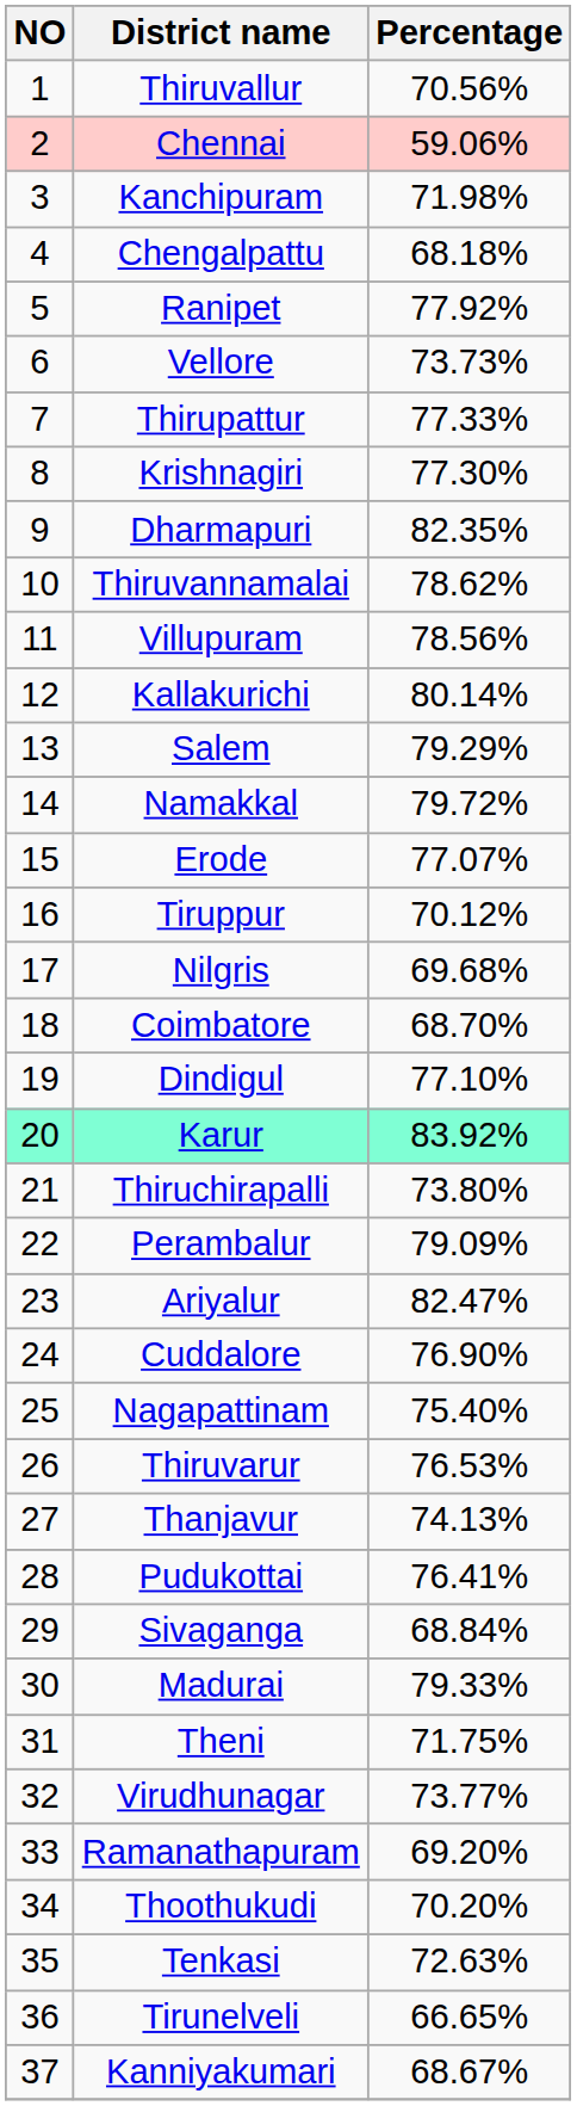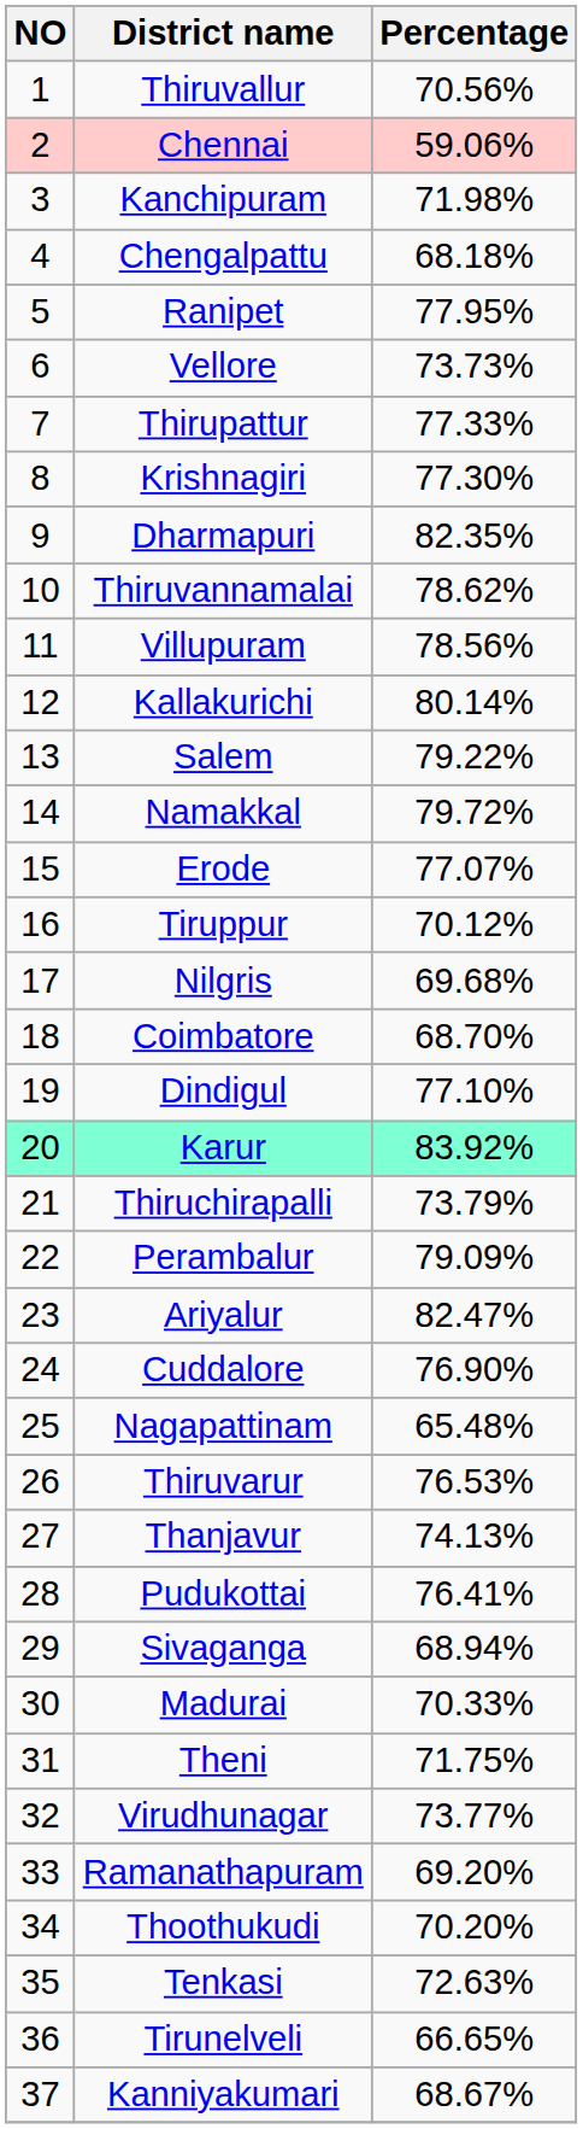 <table class="wikitable sortable" style="text-align:center;">
 <tr>
 <th colspan="1">NO</th>
 <th colspan="1">District name</th>
 <th colspan="1">Percentage</th>
 </tr>
 <tr>
 <td>1</td>
 <td><a href='#'>Thiruvallur</a></td>
 <td>70.56%</td>
 </tr>
 <tr style="background:#ffcccb;">
 <td>2</td>
 <td><a href='#'>Chennai</a></td>
 <td>59.06%</td>
 </tr>
 <tr>
 <td>3</td>
 <td><a href='#'>Kanchipuram</a></td>
 <td>71.98%</td>
 </tr>
 <tr>
 <td>4</td>
 <td><a href='#'>Chengalpattu</a></td>
 <td>68.18%</td>
 </tr>
 <tr>
 <td>5</td>
 <td><a href='#'>Ranipet</a></td>
-<td>77.92%</td>
+<td>77.95%</td>
 </tr>
 <tr>
 <td>6</td>
 <td><a href='#'>Vellore</a></td>
 <td>73.73%</td>
 </tr>
 <tr>
 <td>7</td>
 <td><a href='#'>Thirupattur</a></td>
 <td>77.33%</td>
 </tr>
 <tr>
 <td>8</td>
 <td><a href='#'>Krishnagiri</a></td>
 <td>77.30%</td>
 </tr>
 <tr>
 <td>9</td>
 <td><a href='#'>Dharmapuri</a></td>
 <td>82.35%</td>
 </tr>
 <tr>
 <td>10</td>
 <td><a href='#'>Thiruvannamalai</a></td>
 <td>78.62%</td>
 </tr>
 <tr>
 <td>11</td>
 <td><a href='#'>Villupuram</a></td>
 <td>78.56%</td>
 </tr>
 <tr>
 <td>12</td>
 <td><a href='#'>Kallakurichi</a></td>
 <td>80.14%</td>
 </tr>
 <tr>
 <td>13</td>
 <td><a href='#'>Salem</a></td>
-<td>79.29%</td>
+<td>79.22%</td>
 </tr>
 <tr>
 <td>14</td>
 <td><a href='#'>Namakkal</a></td>
 <td>79.72%</td>
 </tr>
 <tr>
 <td>15</td>
 <td><a href='#'>Erode</a></td>
 <td>77.07%</td>
 </tr>
 <tr>
 <td>16</td>
 <td><a href='#'>Tiruppur</a></td>
 <td>70.12%</td>
 </tr>
 <tr>
 <td>17</td>
 <td><a href='#'>Nilgris</a></td>
 <td>69.68%</td>
 </tr>
 <tr>
 <td>18</td>
 <td><a href='#'>Coimbatore</a></td>
 <td>68.70%</td>
 </tr>
 <tr>
 <td>19</td>
 <td><a href='#'>Dindigul</a></td>
 <td>77.10%</td>
 </tr>
 <tr style="background:#7fffd4;">
 <td>20</td>
 <td><a href='#'>Karur</a></td>
 <td>83.92%</td>
 </tr>
 <tr>
 <td>21</td>
 <td><a href='#'>Thiruchirapalli</a></td>
-<td>73.80%</td>
+<td>73.79%</td>
 </tr>
 <tr>
 <td>22</td>
 <td><a href='#'>Perambalur</a></td>
 <td>79.09%</td>
 </tr>
 <tr>
 <td>23</td>
 <td><a href='#'>Ariyalur</a></td>
 <td>82.47%</td>
 </tr>
 <tr>
 <td>24</td>
 <td><a href='#'>Cuddalore</a></td>
 <td>76.90%</td>
 </tr>
 <tr>
 <td>25</td>
 <td><a href='#'>Nagapattinam</a></td>
-<td>75.40%</td>
+<td>65.48%</td>
 </tr>
 <tr>
 <td>26</td>
 <td><a href='#'>Thiruvarur</a></td>
 <td>76.53%</td>
 </tr>
 <tr>
 <td>27</td>
 <td><a href='#'>Thanjavur</a></td>
 <td>74.13%</td>
 </tr>
 <tr>
 <td>28</td>
 <td><a href='#'>Pudukottai</a></td>
 <td>76.41%</td>
 </tr>
 <tr>
 <td>29</td>
 <td><a href='#'>Sivaganga</a></td>
-<td>68.84%</td>
+<td>68.94%</td>
 </tr>
 <tr>
 <td>30</td>
 <td><a href='#'>Madurai</a></td>
-<td>79.33%</td>
+<td>70.33%</td>
 </tr>
 <tr>
 <td>31</td>
 <td><a href='#'>Theni</a></td>
 <td>71.75%</td>
 </tr>
 <tr>
 <td>32</td>
 <td><a href='#'>Virudhunagar</a></td>
 <td>73.77%</td>
 </tr>
 <tr>
 <td>33</td>
 <td><a href='#'>Ramanathapuram</a></td>
 <td>69.20%</td>
 </tr>
 <tr>
 <td>34</td>
 <td><a href='#'>Thoothukudi</a></td>
 <td>70.20%</td>
 </tr>
 <tr>
 <td>35</td>
 <td><a href='#'>Tenkasi</a></td>
 <td>72.63%</td>
 </tr>
 <tr>
 <td>36</td>
 <td><a href='#'>Tirunelveli</a></td>
 <td>66.65%</td>
 </tr>
 <tr>
 <td>37</td>
 <td><a href='#'>Kanniyakumari</a></td>
 <td>68.67%</td>
 </tr>
 <tr>
 </tr>
 </table>
